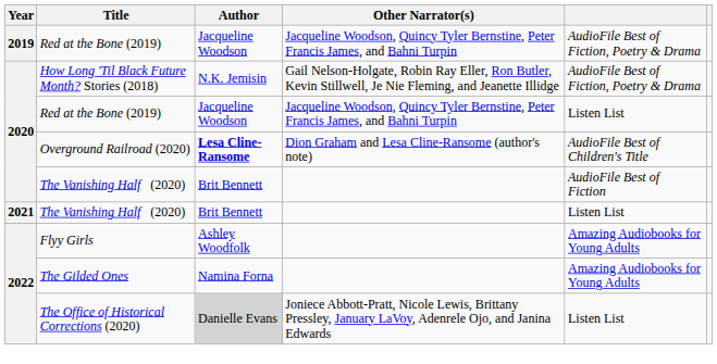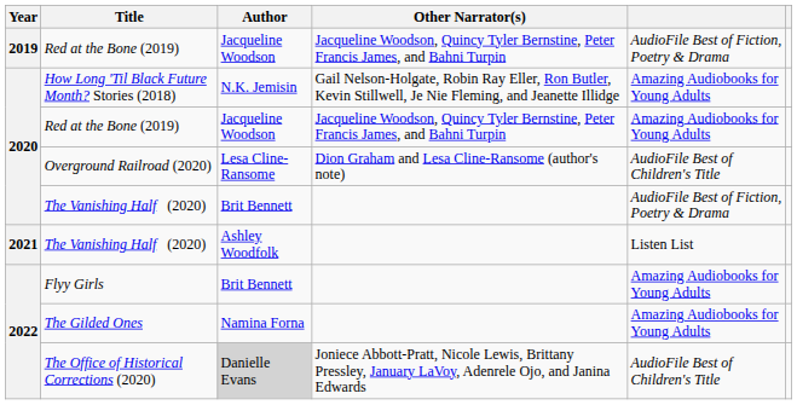 <table class="wikitable sortable mw-collapsible">
 <tr>
 <th>Year</th>
 <th>Title</th>
 <th>Author</th>
 <th>Other Narrator(s)</th>
 <th></th>
 <th></th>
 </tr>
 <tr>
 <th>2019</th>
 <td><em>Red at the Bone</em> (2019)</td>
 <td><a href='#'>Jacqueline Woodson</a></td>
 <td><a href='#'>Jacqueline Woodson</a>, <a href='#'>Quincy Tyler Bernstine</a>, <a href='#'>Peter Francis James</a>, and <a href='#'>Bahni Turpin</a></td>
 <td><em>AudioFile Best of Fiction, Poetry & Drama</em></td>
 <td></td>
 </tr>
 <tr>
 <th rowspan="4">2020</th>
 <td><em><a href='#'>How Long 'Til Black Future Month?</a></em> Stories (2018)</td>
 <td><a href='#'>N.K. Jemisin</a></td>
 <td>Gail Nelson-Holgate, Robin Ray Eller, <a href='#'>Ron Butler</a>, Kevin Stillwell, Je Nie Fleming, and Jeanette Illidge</td>
-<td><em>AudioFile Best of Fiction, Poetry & Drama</em></td>
+<td><a href='#'>Amazing Audiobooks for Young Adults</a></td>
 <td></td>
 </tr>
 <tr>
 <td><em>Red at the Bone</em> (2019)</td>
 <td><a href='#'>Jacqueline Woodson</a></td>
 <td><a href='#'>Jacqueline Woodson</a>, <a href='#'>Quincy Tyler Bernstine</a>, <a href='#'>Peter Francis James</a>, and <a href='#'>Bahni Turpin</a></td>
-<td>Listen List</td>
+<td><a href='#'>Amazing Audiobooks for Young Adults</a></td>
 <td></td>
 </tr>
 <tr>
 <td><em>Overground Railroad</em> (2020)</td>
-<td><strong><a href='#'>Lesa Cline-Ransome</a></strong></td>
+<td><a href='#'>Lesa Cline-Ransome</a></td>
 <td><a href='#'>Dion Graham</a> and <a href='#'>Lesa Cline-Ransome</a> (author's note)</td>
 <td><em>AudioFile Best of Children's Title</em></td>
 <td></td>
 </tr>
 <tr>
 <td><em><a href='#'>The Vanishing Half</a>  </em> (2020)</td>
 <td><a href='#'>Brit Bennett</a></td>
 <td></td>
-<td><em>AudioFile Best of    Fiction</em></td>
+<td><em>AudioFile Best of Fiction, Poetry & Drama</em></td>
 <td></td>
 </tr>
 <tr>
 <th>2021</th>
 <td><em><a href='#'>The Vanishing Half</a>  </em> (2020)</td>
-<td><a href='#'>Brit Bennett</a></td>
+<td><a href='#'>Ashley Woodfolk</a></td>
 <td></td>
 <td>Listen List</td>
 <td></td>
 </tr>
 <tr>
 <th rowspan="3">2022</th>
 <td><em>Flyy Girls</em></td>
-<td><a href='#'>Ashley Woodfolk</a></td>
+<td><a href='#'>Brit Bennett</a></td>
 <td></td>
 <td><a href='#'>Amazing Audiobooks for Young Adults</a></td>
 <td></td>
 </tr>
 <tr>
 <td><em><a href='#'>The Gilded Ones</a></em></td>
 <td><a href='#'>Namina Forna</a></td>
 <td></td>
 <td><a href='#'>Amazing Audiobooks for Young Adults</a></td>
 <td></td>
 </tr>
 <tr>
 <td><em><a href='#'>The Office of Historical Corrections</a></em> (2020)</td>
 <td style="background: lightgrey;">Danielle Evans</td>
 <td>Joniece Abbott-Pratt, Nicole Lewis, Brittany Pressley, <a href='#'>January LaVoy</a>, Adenrele Ojo, and Janina Edwards</td>
-<td>Listen List</td>
+<td><em>AudioFile Best of Children's Title</em></td>
 <td></td>
 </tr>
 </table>
